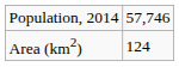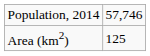 <table class="wikitable">
 <tr>
 <td>Population, 2014</td>
 <td>57,746</td>
 </tr>
 <tr>
 <td>Area (km<sup>2</sup>)</td>
-<td>124</td>
+<td>125</td>
 </tr>
 </table>
